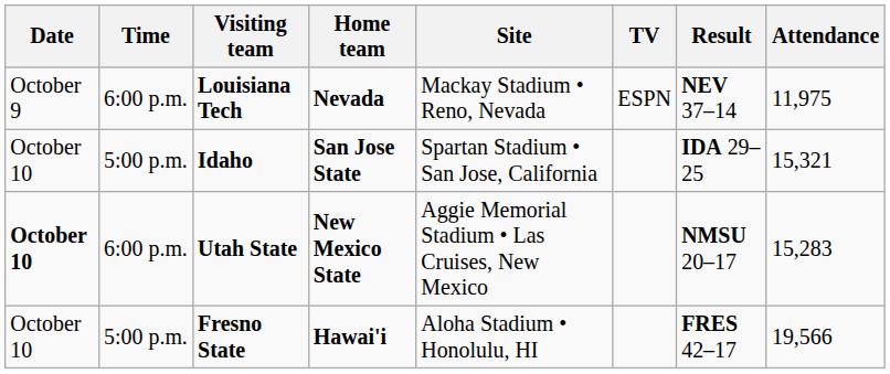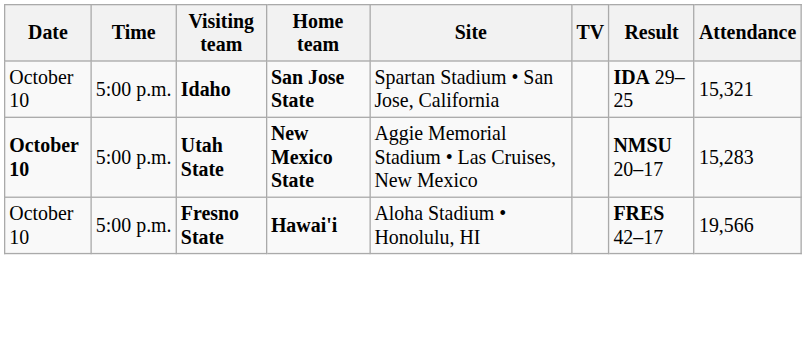 <table class="wikitable" style="font-size:95%;">
 <tr>
 <th>Date</th>
 <th>Time</th>
 <th>Visiting team</th>
 <th>Home team</th>
 <th>Site</th>
 <th>TV</th>
 <th>Result</th>
 <th>Attendance</th>
-</tr>
-<tr bgcolor=>
-<td>October 9</td>
-<td>6:00 p.m.</td>
-<td><strong>Louisiana Tech</strong></td>
-<td><strong>Nevada</strong></td>
-<td>Mackay Stadium • Reno, Nevada</td>
-<td>ESPN</td>
-<td><strong>NEV</strong> 37–14</td>
-<td>11,975</td>
 </tr>
 <tr bgcolor=>
 <td>October 10</td>
 <td>5:00 p.m.</td>
 <td><strong>Idaho</strong></td>
 <td><strong>San Jose State</strong></td>
 <td>Spartan Stadium • San Jose, California</td>
 <td></td>
 <td><strong>IDA</strong> 29–25</td>
 <td>15,321</td>
 </tr>
 <tr bgcolor=>
 <td><strong>October 10</strong></td>
-<td>6:00 p.m.</td>
+<td>5:00 p.m.</td>
 <td><strong>Utah State</strong></td>
 <td><strong>New Mexico State</strong></td>
 <td>Aggie Memorial Stadium • Las Cruises, New Mexico</td>
 <td></td>
 <td><strong>NMSU</strong> 20–17</td>
 <td>15,283</td>
 </tr>
 <tr bgcolor=>
 <td>October 10</td>
 <td>5:00 p.m.</td>
 <td><strong>Fresno State</strong></td>
 <td><strong>Hawai'i</strong></td>
 <td>Aloha Stadium • Honolulu, HI</td>
 <td></td>
 <td><strong>FRES</strong> 42–17</td>
 <td>19,566</td>
 </tr>
 </table>
